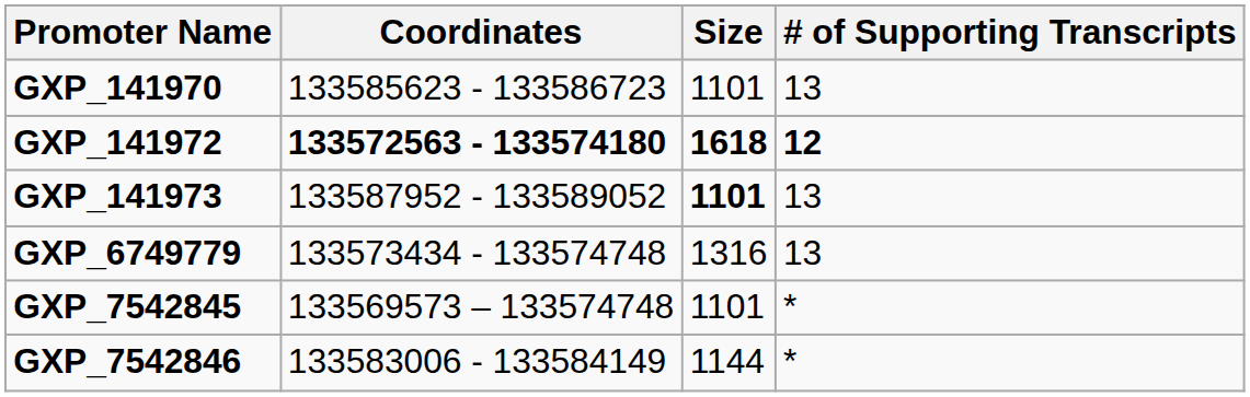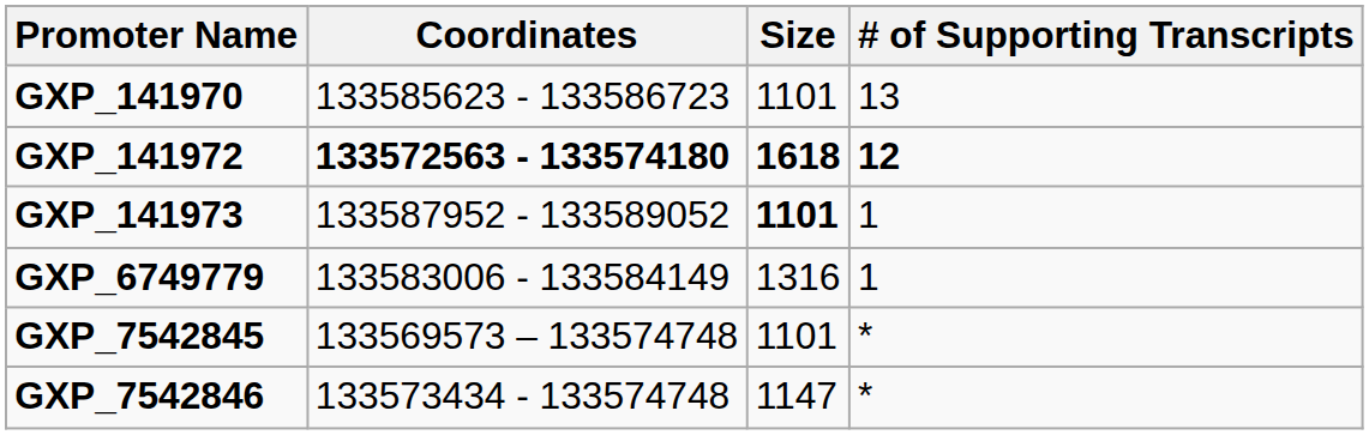 <table class="wikitable">
 <tr>
 <th><strong>Promoter Name</strong></th>
 <th><strong>Coordinates</strong></th>
 <th><strong>Size</strong></th>
 <th><strong># of Supporting Transcripts</strong></th>
 </tr>
 <tr>
 <td><strong>GXP_141970</strong></td>
 <td>133585623  - 133586723</td>
 <td>1101</td>
 <td>13</td>
 </tr>
 <tr>
 <td><strong>GXP_141972</strong></td>
 <td><strong>133572563 - 133574180</strong></td>
 <td><strong>1618</strong></td>
 <td><strong>12</strong></td>
 </tr>
 <tr>
 <td><strong>GXP_141973</strong></td>
 <td>133587952  - 133589052</td>
 <td><strong>1101</strong></td>
-<td>13</td>
+<td>1</td>
 </tr>
 <tr>
 <td><strong>GXP_6749779</strong></td>
-<td>133573434 - 133574748</td>
+<td>133583006 - 133584149</td>
 <td>1316</td>
-<td>13</td>
+<td>1</td>
 </tr>
 <tr>
 <td><strong>GXP_7542845</strong></td>
 <td>133569573  – 133574748</td>
 <td>1101</td>
 <td>*</td>
 </tr>
 <tr>
 <td><strong>GXP_7542846</strong></td>
-<td>133583006 - 133584149</td>
-<td>1144</td>
+<td>133573434 - 133574748</td>
+<td>1147</td>
 <td>*</td>
 </tr>
 </table>
